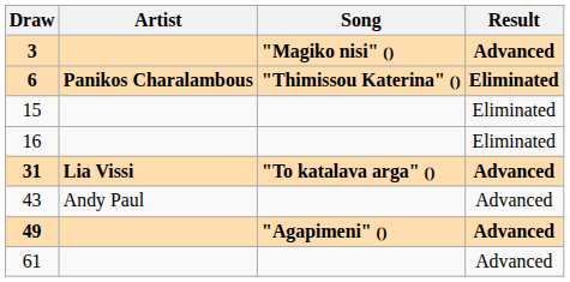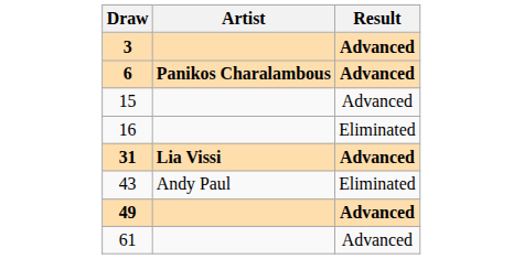 <table class="sortable wikitable" style="margin: 1em auto 1em auto; text-align:center">
 <tr>
 <th>Draw</th>
 <th>Artist</th>
-<th>Song</th>
 <th>Result</th>
 </tr>
 <tr style="font-weight:bold; background:navajowhite;">
 <td>3</td>
 <td></td>
-<td align="left">"Magiko nisi" <small>()</small></td>
 <td>Advanced</td>
 </tr>
 <tr style="font-weight:bold; background:navajowhite;">
 <td>6</td>
 <td align="left">Panikos Charalambous</td>
-<td align="left">"Thimissou Katerina" <small>()</small></td>
-<td>Eliminated</td>
+<td>Advanced</td>
 </tr>
 <tr>
 <td>15</td>
 <td></td>
-<td></td>
-<td>Eliminated</td>
+<td>Advanced</td>
 </tr>
 <tr>
 <td>16</td>
-<td></td>
 <td></td>
 <td>Eliminated</td>
 </tr>
 <tr style="font-weight:bold; background:navajowhite;">
 <td>31</td>
 <td align="left">Lia Vissi</td>
-<td align="left">"To katalava arga" <small>()</small></td>
 <td>Advanced</td>
 </tr>
 <tr>
 <td>43</td>
 <td align="left">Andy Paul</td>
-<td></td>
-<td>Advanced</td>
+<td>Eliminated</td>
 </tr>
 <tr style="font-weight:bold; background:navajowhite;">
 <td>49</td>
 <td></td>
-<td align="left">"Agapimeni" <small>()</small></td>
 <td>Advanced</td>
 </tr>
 <tr>
 <td>61</td>
 <td></td>
-<td></td>
 <td>Advanced</td>
 </tr>
 </table>
